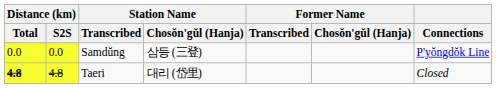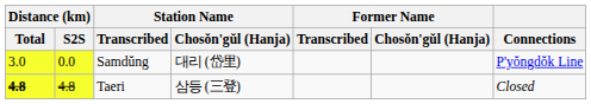 <table class="wikitable" style="font-size:90%;">
 <tr>
 <th colspan="2">Distance (km)</th>
 <th colspan="2">Station Name</th>
 <th colspan="2">Former Name</th>
 <th></th>
 </tr>
 <tr>
 <th>Total</th>
 <th>S2S</th>
 <th>Transcribed</th>
 <th>Chosŏn'gŭl (Hanja)</th>
 <th>Transcribed</th>
 <th>Chosŏn'gŭl (Hanja)</th>
 <th>Connections</th>
 </tr>
 <tr>
-<td bgcolor=#F7FE2E>0.0</td>
+<td bgcolor=#F7FE2E>3.0</td>
 <td bgcolor=#F7FE2E>0.0</td>
 <td>Samdŭng</td>
-<td>삼등 (三登)</td>
+<td>대리 (岱里)</td>
 <td></td>
 <td></td>
 <td><a href='#'>P'yŏngdŏk Line</a></td>
 </tr>
 <tr>
 <td bgcolor=#F7FE2E><strong><del>4.8</del></strong></td>
 <td bgcolor=#F7FE2E><del>4.8</del></td>
 <td>Taeri</td>
-<td>대리 (岱里)</td>
+<td>삼등 (三登)</td>
 <td></td>
 <td></td>
 <td><em>Closed</em></td>
 </tr>
 </table>
